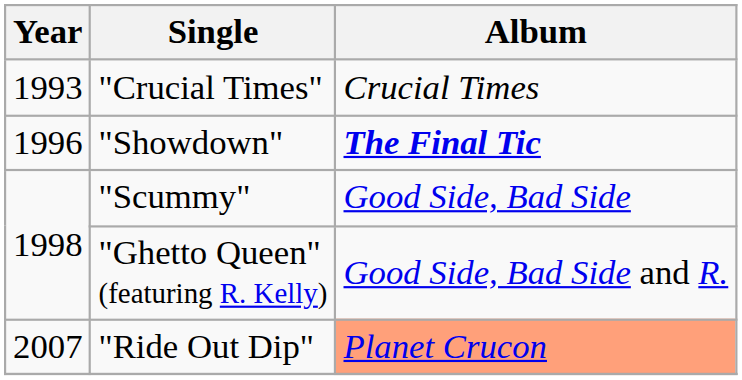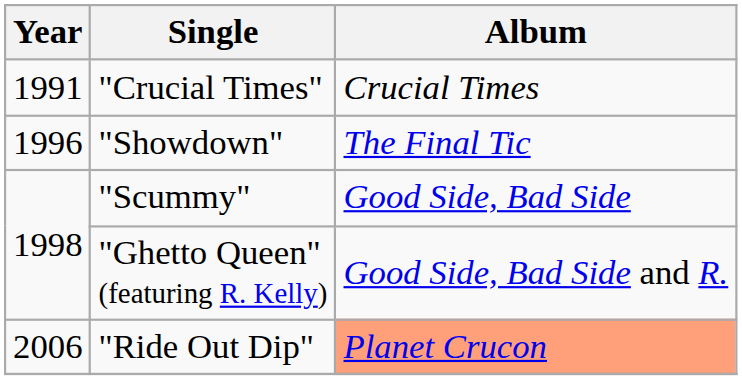 <table class="wikitable plainrowheaders" style="text-align:center;">
 <tr>
 <th>Year</th>
 <th>Single</th>
 <th>Album</th>
 </tr>
 <tr>
-<td align="center">1993</td>
+<td align="center">1991</td>
 <td align="left">"Crucial Times"</td>
 <td align="left"><em>Crucial Times</em></td>
 </tr>
 <tr>
 <td>1996</td>
 <td align="left">"Showdown"</td>
-<td align="left"><strong><em><a href='#'>The Final Tic</a></em></strong></td>
+<td align="left"><em><a href='#'>The Final Tic</a></em></td>
 </tr>
 <tr>
 <td rowspan="2" align="center">1998</td>
 <td align="left">"Scummy"</td>
 <td align="left"><em><a href='#'>Good Side, Bad Side</a></em></td>
 </tr>
 <tr>
 <td align="left">"Ghetto Queen"<br><small>(featuring <a href='#'>R. Kelly</a>)</small></td>
 <td><em><a href='#'>Good Side, Bad Side</a></em> and <em><a href='#'>R.</a></em></td>
 </tr>
 <tr>
-<td>2007</td>
+<td>2006</td>
 <td align="left">"Ride Out Dip"</td>
 <td align="left" style="background: lightsalmon;"><em><a href='#'>Planet Crucon</a></em></td>
 </tr>
 <tr>
 </tr>
 </table>
